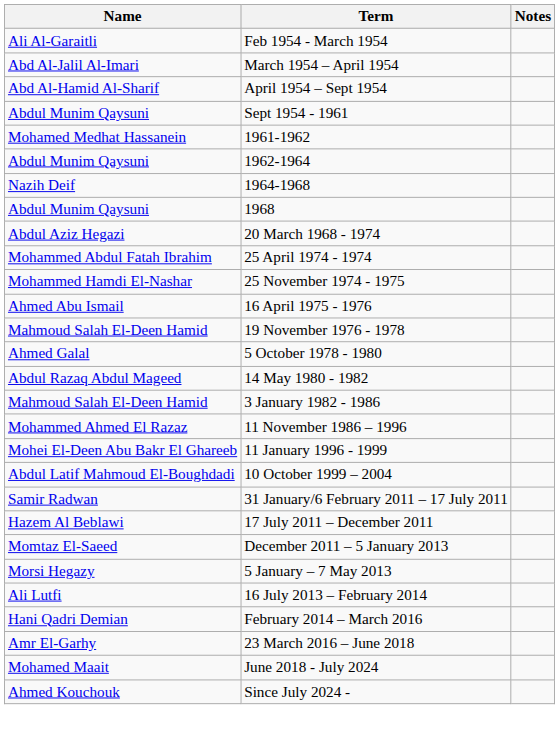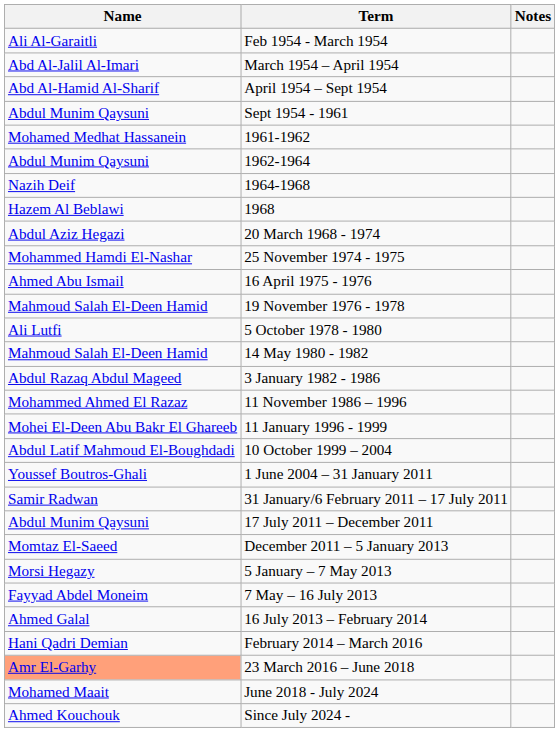 <table class="wikitable">
 <tr style="background:#ccc;">
 <th>Name</th>
 <th>Term</th>
 <th>Notes</th>
 </tr>
 <tr>
 <td><a href='#'>Ali Al-Garaitli</a></td>
 <td>Feb 1954 - March 1954</td>
 <td></td>
 </tr>
 <tr>
 <td><a href='#'>Abd Al-Jalil Al-Imari</a></td>
 <td>March 1954 – April 1954</td>
 <td></td>
 </tr>
 <tr>
 <td><a href='#'>Abd Al-Hamid Al-Sharif</a></td>
 <td>April 1954 – Sept 1954</td>
 <td></td>
 </tr>
 <tr>
 <td><a href='#'>Abdul Munim Qaysuni</a></td>
 <td>Sept 1954 - 1961</td>
 <td></td>
 </tr>
 <tr>
 <td><a href='#'>Mohamed Medhat Hassanein</a></td>
 <td>1961-1962</td>
 <td></td>
 </tr>
 <tr>
 <td><a href='#'>Abdul Munim Qaysuni</a></td>
 <td>1962-1964</td>
 <td></td>
 </tr>
 <tr>
 <td><a href='#'>Nazih Deif</a></td>
 <td>1964-1968</td>
 <td></td>
 </tr>
 <tr>
-<td><a href='#'>Abdul Munim Qaysuni</a></td>
+<td><a href='#'>Hazem Al Beblawi</a></td>
 <td>1968</td>
 <td></td>
 </tr>
 <tr>
 <td><a href='#'>Abdul Aziz Hegazi</a></td>
 <td>20 March 1968 - 1974</td>
-<td></td>
-</tr>
-<tr>
-<td><a href='#'>Mohammed Abdul Fatah Ibrahim</a></td>
-<td>25 April 1974 - 1974</td>
 <td></td>
 </tr>
 <tr>
 <td><a href='#'>Mohammed Hamdi El-Nashar</a></td>
 <td>25 November 1974 - 1975</td>
 <td></td>
 </tr>
 <tr>
 <td><a href='#'>Ahmed Abu Ismail</a></td>
 <td>16 April 1975 - 1976</td>
 <td></td>
 </tr>
 <tr>
 <td><a href='#'>Mahmoud Salah El-Deen Hamid</a></td>
 <td>19 November 1976 - 1978</td>
 <td></td>
 </tr>
 <tr>
-<td><a href='#'>Ahmed Galal</a></td>
+<td><a href='#'>Ali Lutfi</a></td>
 <td>5 October 1978 - 1980</td>
 <td></td>
 </tr>
 <tr>
-<td><a href='#'>Abdul Razaq Abdul Mageed</a></td>
+<td><a href='#'>Mahmoud Salah El-Deen Hamid</a></td>
 <td>14 May 1980 - 1982</td>
 <td></td>
 </tr>
 <tr>
-<td><a href='#'>Mahmoud Salah El-Deen Hamid</a></td>
+<td><a href='#'>Abdul Razaq Abdul Mageed</a></td>
 <td>3 January 1982 - 1986</td>
 <td></td>
 </tr>
 <tr>
 <td><a href='#'>Mohammed Ahmed El Razaz</a></td>
 <td>11 November 1986 – 1996</td>
 <td></td>
 </tr>
 <tr>
 <td><a href='#'>Mohei El-Deen Abu Bakr El Ghareeb</a></td>
 <td>11 January 1996 - 1999</td>
 <td></td>
 </tr>
 <tr>
 <td><a href='#'>Abdul Latif Mahmoud El-Boughdadi</a></td>
 <td>10 October 1999 – 2004</td>
 <td></td>
 </tr>
 <tr>
+<td><a href='#'>Youssef Boutros-Ghali</a></td>
+<td>1 June 2004 – 31 January 2011</td>
+<td></td>
+</tr>
+<tr>
 <td><a href='#'>Samir Radwan</a></td>
 <td>31 January/6 February 2011 – 17 July 2011</td>
 <td></td>
 </tr>
 <tr>
-<td><a href='#'>Hazem Al Beblawi</a></td>
+<td><a href='#'>Abdul Munim Qaysuni</a></td>
 <td>17 July 2011 – December 2011</td>
 <td></td>
 </tr>
 <tr>
 <td><a href='#'>Momtaz El-Saeed</a></td>
 <td>December 2011 – 5 January 2013</td>
 <td></td>
 </tr>
 <tr>
 <td><a href='#'>Morsi Hegazy</a></td>
 <td>5 January – 7 May 2013</td>
 <td></td>
 </tr>
 <tr>
-<td><a href='#'>Ali Lutfi</a></td>
+<td><a href='#'>Fayyad Abdel Moneim</a></td>
+<td>7 May – 16 July 2013</td>
+<td></td>
+</tr>
+<tr>
+<td><a href='#'>Ahmed Galal</a></td>
 <td>16 July 2013 – February 2014</td>
 <td></td>
 </tr>
 <tr>
 <td><a href='#'>Hani Qadri Demian</a></td>
 <td>February 2014 – March 2016</td>
 <td></td>
 </tr>
 <tr>
-<td><a href='#'>Amr El-Garhy</a></td>
+<td style="background: lightsalmon;"><a href='#'>Amr El-Garhy</a></td>
 <td>23 March 2016 – June 2018</td>
 <td></td>
 </tr>
 <tr>
 <td><a href='#'>Mohamed Maait</a></td>
 <td>June 2018 - July 2024</td>
 <td></td>
 </tr>
 <tr>
 <td><a href='#'>Ahmed Kouchouk</a></td>
 <td>Since July 2024 -</td>
 <td></td>
 </tr>
 </table>
